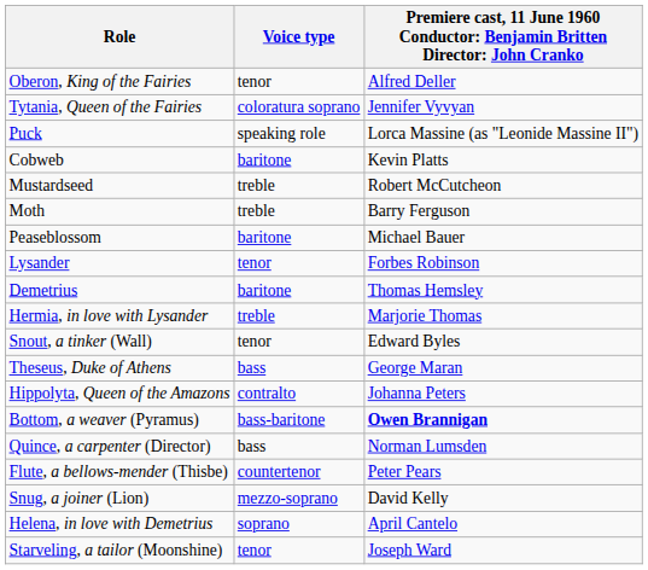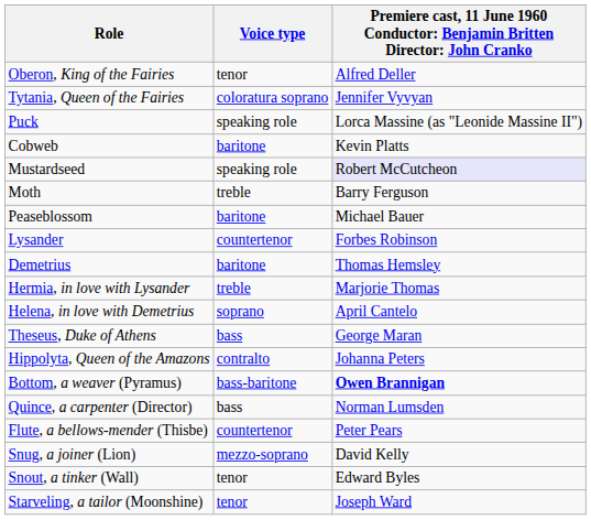 <table class="wikitable">
 <tr>
 <th>Role</th>
 <th><a href='#'>Voice type</a></th>
 <th>Premiere cast, 11 June 1960<br>Conductor: <a href='#'>Benjamin Britten</a><br>Director: <a href='#'>John Cranko</a></th>
 </tr>
 <tr>
 <td><a href='#'>Oberon</a>, <em>King of the Fairies</em></td>
 <td>tenor</td>
 <td><a href='#'>Alfred Deller</a></td>
 </tr>
 <tr>
 <td><a href='#'>Tytania</a>, <em>Queen of the Fairies</em></td>
 <td><a href='#'>coloratura soprano</a></td>
 <td><a href='#'>Jennifer Vyvyan</a></td>
 </tr>
 <tr>
 <td><a href='#'>Puck</a></td>
 <td>speaking role</td>
 <td>Lorca Massine (as "Leonide Massine II")</td>
 </tr>
 <tr>
 <td>Cobweb</td>
 <td><a href='#'>baritone</a></td>
 <td>Kevin Platts</td>
 </tr>
 <tr>
 <td>Mustardseed</td>
-<td>treble</td>
-<td>Robert McCutcheon</td>
+<td>speaking role</td>
+<td style="background: lavender;">Robert McCutcheon</td>
 </tr>
 <tr>
 <td>Moth</td>
 <td>treble</td>
 <td>Barry Ferguson</td>
 </tr>
 <tr>
 <td>Peaseblossom</td>
 <td><a href='#'>baritone</a></td>
 <td>Michael Bauer</td>
 </tr>
 <tr>
 <td><a href='#'>Lysander</a></td>
-<td><a href='#'>tenor</a></td>
+<td><a href='#'>countertenor</a></td>
 <td><a href='#'>Forbes Robinson</a></td>
 </tr>
 <tr>
 <td><a href='#'>Demetrius</a></td>
 <td><a href='#'>baritone</a></td>
 <td><a href='#'>Thomas Hemsley</a></td>
 </tr>
 <tr>
 <td><a href='#'>Hermia</a>, <em>in love with Lysander</em></td>
 <td><a href='#'>treble</a></td>
 <td><a href='#'>Marjorie Thomas</a></td>
 </tr>
 <tr>
-<td><a href='#'>Snout</a>, <em>a tinker</em> (Wall)</td>
-<td>tenor</td>
-<td>Edward Byles</td>
+<td><a href='#'>Helena</a>, <em>in love with Demetrius</em></td>
+<td><a href='#'>soprano</a></td>
+<td><a href='#'>April Cantelo</a></td>
 </tr>
 <tr>
 <td><a href='#'>Theseus</a>, <em>Duke of Athens</em></td>
 <td><a href='#'>bass</a></td>
 <td><a href='#'>George Maran</a></td>
 </tr>
 <tr>
 <td><a href='#'>Hippolyta</a>, <em>Queen of the Amazons</em></td>
 <td><a href='#'>contralto</a></td>
 <td><a href='#'>Johanna Peters</a></td>
 </tr>
 <tr>
 <td><a href='#'>Bottom</a>, <em>a weaver</em> (Pyramus)</td>
 <td><a href='#'>bass-baritone</a></td>
 <td><strong><a href='#'>Owen Brannigan</a></strong></td>
 </tr>
 <tr>
 <td><a href='#'>Quince</a>, <em>a carpenter</em> (Director)</td>
 <td>bass</td>
 <td><a href='#'>Norman Lumsden</a></td>
 </tr>
 <tr>
 <td><a href='#'>Flute</a>, <em>a bellows-mender</em> (Thisbe)</td>
 <td><a href='#'>countertenor</a></td>
 <td><a href='#'>Peter Pears</a></td>
 </tr>
 <tr>
 <td><a href='#'>Snug</a>, <em>a joiner</em> (Lion)</td>
 <td><a href='#'>mezzo-soprano</a></td>
 <td>David Kelly</td>
 </tr>
 <tr>
-<td><a href='#'>Helena</a>, <em>in love with Demetrius</em></td>
-<td><a href='#'>soprano</a></td>
-<td><a href='#'>April Cantelo</a></td>
+<td><a href='#'>Snout</a>, <em>a tinker</em> (Wall)</td>
+<td>tenor</td>
+<td>Edward Byles</td>
 </tr>
 <tr>
 <td><a href='#'>Starveling</a>, <em>a tailor</em> (Moonshine)</td>
 <td><a href='#'>tenor</a></td>
 <td><a href='#'>Joseph Ward</a></td>
 </tr>
 </table>
